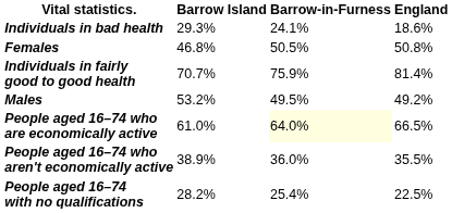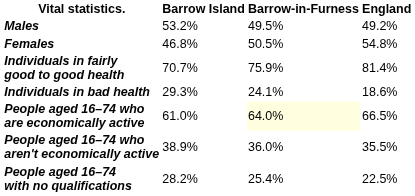 <table>
 <tr>
 <th><strong>Vital statistics</strong>.</th>
 <th><strong>Barrow Island</strong></th>
 <th><strong>Barrow-in-Furness</strong></th>
 <th><strong>England</strong></th>
 </tr>
 <tr>
-<td><strong><em>Individuals in bad health</em></strong></td>
-<td>29.3%</td>
-<td>24.1%</td>
-<td>18.6%</td>
+<td><strong><em>Males</em></strong></td>
+<td>53.2%</td>
+<td>49.5%</td>
+<td>49.2%</td>
 </tr>
 <tr>
 <td><strong><em>Females</em></strong></td>
 <td>46.8%</td>
 <td>50.5%</td>
-<td>50.8%</td>
+<td>54.8%</td>
 </tr>
 <tr>
 <td><strong><em>Individuals in fairly<br>good to good health</em></strong></td>
 <td>70.7%</td>
 <td>75.9%</td>
 <td>81.4%</td>
 </tr>
 <tr>
-<td><strong><em>Males</em></strong></td>
-<td>53.2%</td>
-<td>49.5%</td>
-<td>49.2%</td>
+<td><strong><em>Individuals in bad health</em></strong></td>
+<td>29.3%</td>
+<td>24.1%</td>
+<td>18.6%</td>
 </tr>
 <tr>
 <td><strong><em>People aged 16–74 who<br>are economically active</em></strong></td>
 <td>61.0%</td>
 <td style="background: lightyellow;">64.0%</td>
 <td>66.5%</td>
 </tr>
 <tr>
 <td><strong><em>People aged 16–74 who<br>aren't economically active</em></strong></td>
 <td>38.9%</td>
 <td>36.0%</td>
 <td>35.5%</td>
 </tr>
 <tr>
 <td><strong><em>People aged 16–74<br>with no qualifications</em></strong></td>
 <td>28.2%</td>
 <td>25.4%</td>
 <td>22.5%</td>
 </tr>
 </table>
